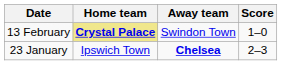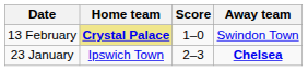 <table class="wikitable" style="text-align: center">
 <tr>
 <th>Date</th>
 <th>Home team</th>
+<th>Score</th>
 <th>Away team</th>
-<th>Score</th>
 </tr>
 <tr>
 <td>13 February</td>
 <td style="background: khaki;"><strong><a href='#'>Crystal Palace</a></strong></td>
+<td>1–0</td>
 <td><a href='#'>Swindon Town</a></td>
-<td>1–0</td>
 </tr>
 <tr>
 <td>23 January</td>
 <td><a href='#'>Ipswich Town</a></td>
+<td>2–3</td>
 <td><strong><a href='#'>Chelsea</a></strong></td>
-<td>2–3</td>
 </tr>
 </table>
